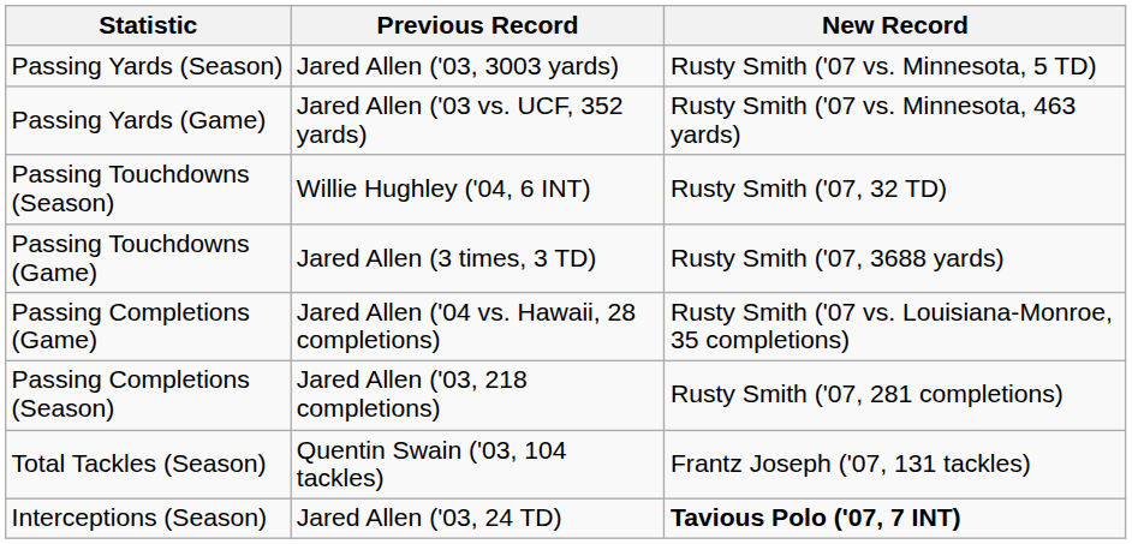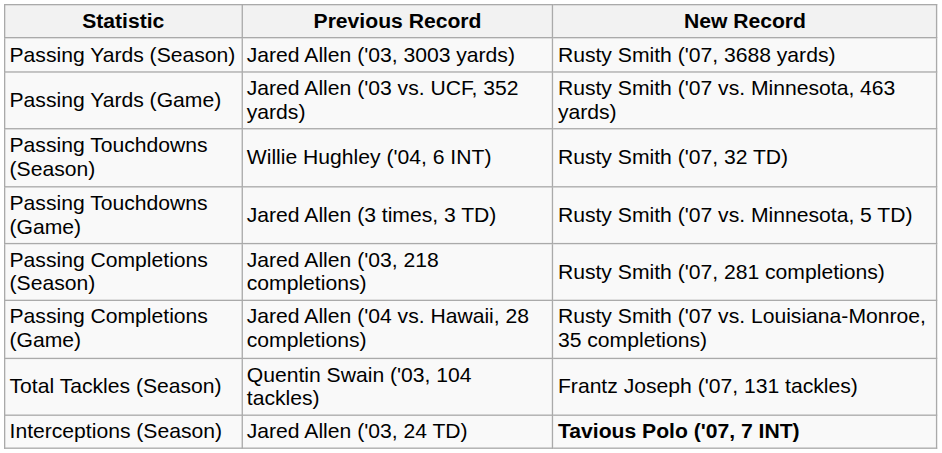 <table class="wikitable" width="80%">
 <tr>
 <th>Statistic</th>
 <th>Previous Record</th>
 <th>New Record</th>
 </tr>
 <tr>
 <td>Passing Yards (Season)</td>
 <td>Jared Allen ('03, 3003 yards)</td>
-<td>Rusty Smith ('07 vs. Minnesota, 5 TD)</td>
+<td>Rusty Smith ('07, 3688 yards)</td>
 </tr>
 <tr>
 <td>Passing Yards (Game)</td>
 <td>Jared Allen ('03 vs. UCF, 352 yards)</td>
 <td>Rusty Smith ('07 vs. Minnesota, 463 yards)</td>
 </tr>
 <tr>
 <td>Passing Touchdowns (Season)</td>
 <td>Willie Hughley ('04, 6 INT)</td>
 <td>Rusty Smith ('07, 32 TD)</td>
 </tr>
 <tr>
 <td>Passing Touchdowns (Game)</td>
 <td>Jared Allen (3 times, 3 TD)</td>
-<td>Rusty Smith ('07, 3688 yards)</td>
+<td>Rusty Smith ('07 vs. Minnesota, 5 TD)</td>
+</tr>
+<tr>
+<td>Passing Completions (Season)</td>
+<td>Jared Allen ('03, 218 completions)</td>
+<td>Rusty Smith ('07, 281 completions)</td>
 </tr>
 <tr>
 <td>Passing Completions (Game)</td>
 <td>Jared Allen ('04 vs. Hawaii, 28 completions)</td>
 <td>Rusty Smith ('07 vs. Louisiana-Monroe, 35 completions)</td>
-</tr>
-<tr>
-<td>Passing Completions (Season)</td>
-<td>Jared Allen ('03, 218 completions)</td>
-<td>Rusty Smith ('07, 281 completions)</td>
 </tr>
 <tr>
 <td>Total Tackles (Season)</td>
 <td>Quentin Swain ('03, 104 tackles)</td>
 <td>Frantz Joseph ('07, 131 tackles)</td>
 </tr>
 <tr>
 <td>Interceptions (Season)</td>
 <td>Jared Allen ('03, 24 TD)</td>
 <td><strong>Tavious Polo ('07, 7 INT)</strong></td>
 </tr>
 </table>
